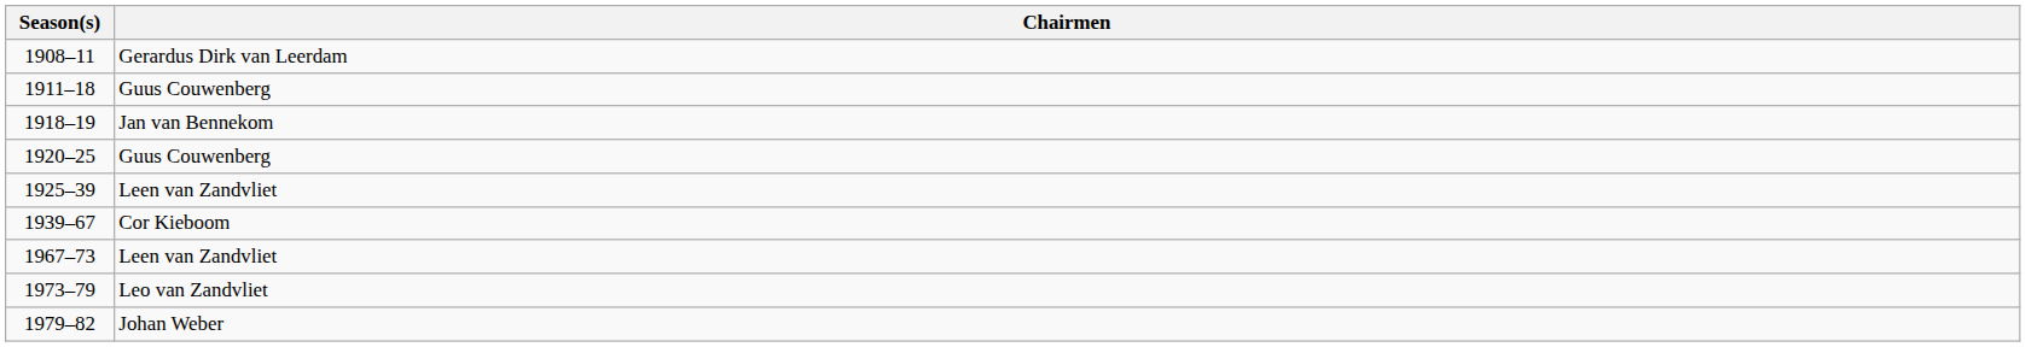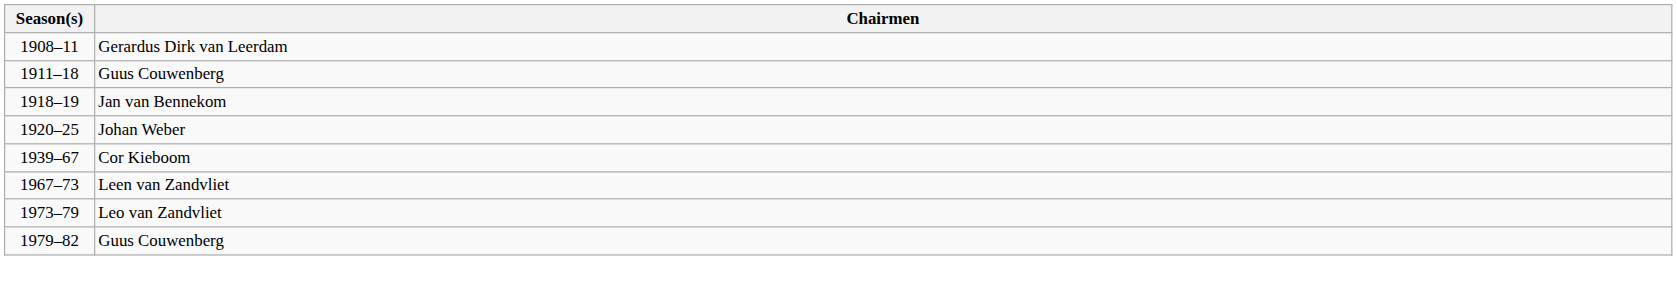 <table class="wikitable" width="90%" style="font-size: 90%">
 <tr>
 <th width="70" align="center">Season(s)</th>
 <th>Chairmen</th>
 </tr>
 <tr>
 <td align="center">1908–11</td>
 <td> Gerardus Dirk van Leerdam</td>
 </tr>
 <tr>
 <td align="center">1911–18</td>
 <td> Guus Couwenberg</td>
 </tr>
 <tr>
 <td align="center">1918–19</td>
 <td> Jan van Bennekom</td>
 </tr>
 <tr>
 <td align="center">1920–25</td>
-<td> Guus Couwenberg</td>
-</tr>
-<tr>
-<td align="center">1925–39</td>
-<td> Leen van Zandvliet</td>
+<td> Johan Weber</td>
 </tr>
 <tr>
 <td align="center">1939–67</td>
 <td> Cor Kieboom</td>
 </tr>
 <tr>
 <td align="center">1967–73</td>
 <td> Leen van Zandvliet</td>
 </tr>
 <tr>
 <td align="center">1973–79</td>
 <td> Leo van Zandvliet</td>
 </tr>
 <tr>
 <td align="center">1979–82</td>
-<td> Johan Weber</td>
+<td> Guus Couwenberg</td>
 </tr>
 </table>
